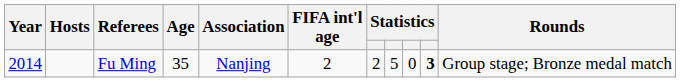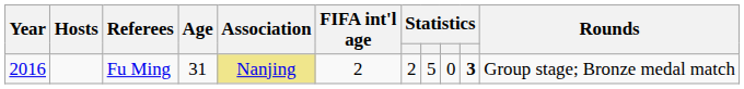 <table class="wikitable">
 <tr>
 <th rowspan=2>Year</th>
 <th rowspan=2>Hosts</th>
 <th rowspan=2>Referees</th>
 <th rowspan=2>Age</th>
 <th rowspan=2>Association</th>
 <th rowspan=2>FIFA int'l<br>age</th>
 <th colspan=4>Statistics</th>
 <th rowspan=2>Rounds</th>
 </tr>
 <tr>
 <th></th>
 <th></th>
 <th></th>
 <th></th>
 </tr>
 <tr>
-<td align=center><a href='#'>2014</a></td>
+<td align=center><a href='#'>2016</a></td>
 <td></td>
 <td><a href='#'>Fu Ming</a></td>
-<td align=center>35</td>
-<td align=center><a href='#'>Nanjing</a></td>
+<td align=center>31</td>
+<td align=center style="background: khaki;"><a href='#'>Nanjing</a></td>
 <td align=center>2</td>
 <td align=right>2</td>
 <td align=right>5</td>
 <td align=right>0</td>
 <td align=right><strong>3</strong></td>
 <td>Group stage; Bronze medal match</td>
 </tr>
 </table>
